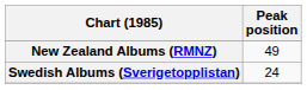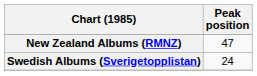 <table class="wikitable sortable plainrowheaders" style="text-align:center">
 <tr>
 <th scope="col">Chart (1985)</th>
 <th scope="col">Peak<br>position</th>
 </tr>
 <tr>
 </tr>
 <tr>
 <th scope="row">New Zealand Albums (<a href='#'>RMNZ</a>)</th>
-<td align="center">49</td>
+<td align="center">47</td>
 </tr>
 <tr>
 <th scope="row">Swedish Albums (<a href='#'>Sverigetopplistan</a>)</th>
 <td align="center">24</td>
 </tr>
 <tr>
 </tr>
 <tr>
 </tr>
 </table>
